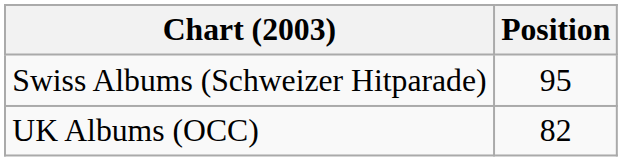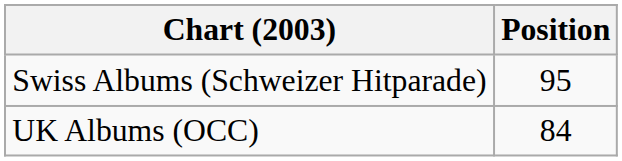 <table class="wikitable sortable">
 <tr>
 <th>Chart (2003)</th>
 <th>Position</th>
 </tr>
 <tr>
 <td>Swiss Albums (Schweizer Hitparade)</td>
 <td style="text-align:center;">95</td>
 </tr>
 <tr>
 <td>UK Albums (OCC)</td>
-<td style="text-align:center;">82</td>
+<td style="text-align:center;">84</td>
 </tr>
 </table>
